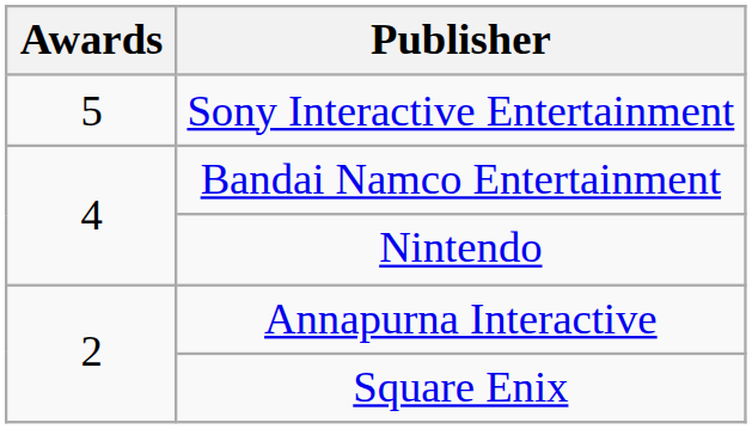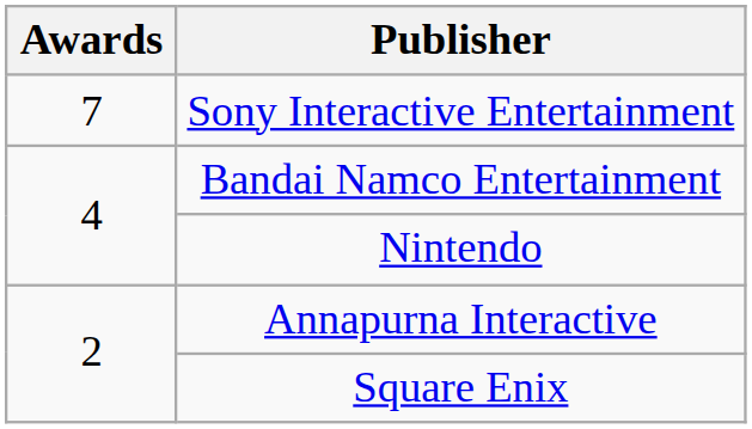 <table class="wikitable floatright" rowspan="2" style="text-align:center;" background: #f6e39c;>
 <tr>
 <th style="width:55px;">Awards</th>
 <th style="text-align:center;">Publisher</th>
 </tr>
 <tr>
-<td>5</td>
+<td>7</td>
 <td><a href='#'>Sony Interactive Entertainment</a></td>
 </tr>
 <tr>
 <td rowspan="2">4</td>
 <td><a href='#'>Bandai Namco Entertainment</a></td>
 </tr>
 <tr>
 <td><a href='#'>Nintendo</a></td>
 </tr>
 <tr>
 <td rowspan="2">2</td>
 <td><a href='#'>Annapurna Interactive</a></td>
 </tr>
 <tr>
 <td><a href='#'>Square Enix</a></td>
 </tr>
 </table>
